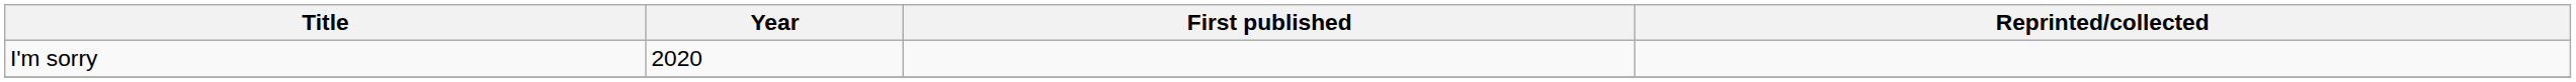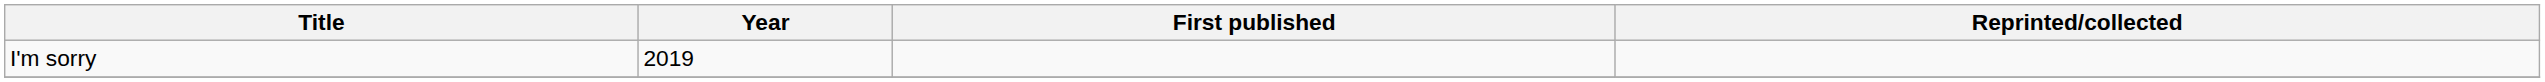 <table class='wikitable sortable' width='90%'>
 <tr>
 <th width=25%>Title</th>
 <th>Year</th>
 <th>First published</th>
 <th>Reprinted/collected</th>
 </tr>
 <tr>
 <td>I'm sorry</td>
-<td>2020</td>
+<td>2019</td>
 <td></td>
 <td></td>
 </tr>
 <tr>
 </tr>
 </table>
